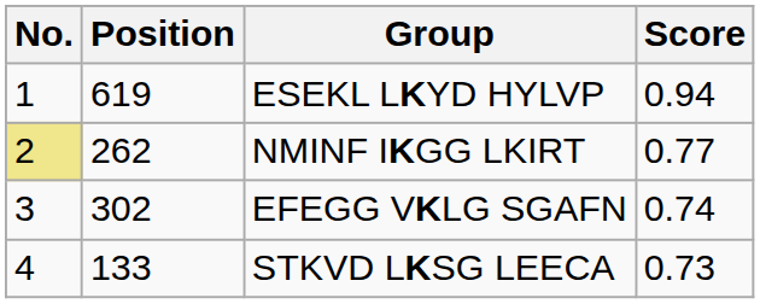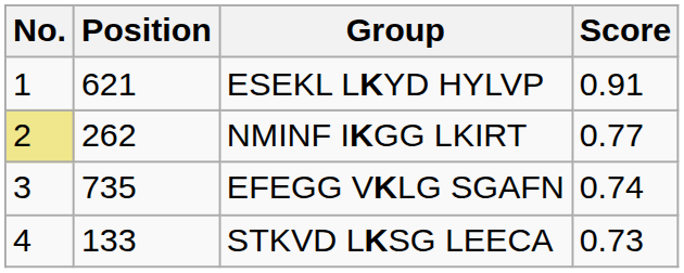 <table class="wikitable">
 <tr>
 <th>No.</th>
 <th>Position</th>
 <th>Group</th>
 <th>Score</th>
 </tr>
 <tr>
 <td>1</td>
-<td>619</td>
+<td>621</td>
 <td>ESEKL L<strong>K</strong>YD HYLVP</td>
-<td>0.94</td>
+<td>0.91</td>
 </tr>
 <tr>
 <td style="background: khaki;">2</td>
 <td>262</td>
 <td>NMINF I<strong>K</strong>GG LKIRT</td>
 <td>0.77</td>
 </tr>
 <tr>
 <td>3</td>
-<td>302</td>
+<td>735</td>
 <td>EFEGG V<strong>K</strong>LG SGAFN</td>
 <td>0.74</td>
 </tr>
 <tr>
 <td>4</td>
 <td>133</td>
 <td>STKVD L<strong>K</strong>SG LEECA</td>
 <td>0.73</td>
 </tr>
 </table>
